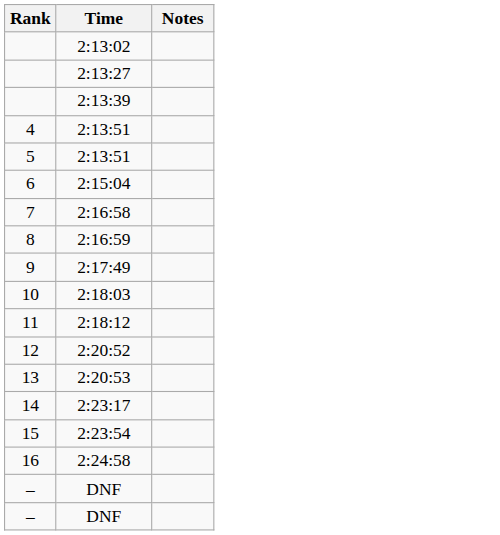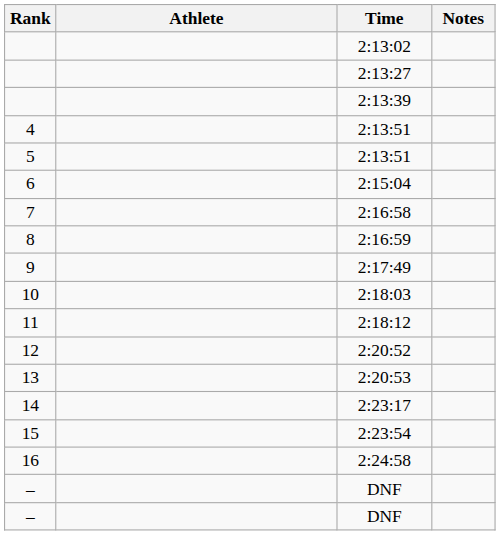 <table class="wikitable" style="text-align:center">
 <tr>
 <th width=40>Rank</th>
+<th width=250>Athlete</th>
 <th width=80>Time</th>
 <th width=50>Notes</th>
 </tr>
 <tr>
 <td></td>
+<td align=left></td>
 <td>2:13:02</td>
 <td></td>
 </tr>
 <tr>
 <td></td>
+<td align=left></td>
 <td>2:13:27</td>
 <td></td>
 </tr>
 <tr>
 <td></td>
+<td align=left></td>
 <td>2:13:39</td>
 <td></td>
 </tr>
 <tr>
 <td>4</td>
+<td align=left></td>
 <td>2:13:51</td>
 <td></td>
 </tr>
 <tr>
 <td>5</td>
+<td align=left></td>
 <td>2:13:51</td>
 <td></td>
 </tr>
 <tr>
 <td>6</td>
+<td align=left></td>
 <td>2:15:04</td>
 <td></td>
 </tr>
 <tr>
 <td>7</td>
+<td align=left></td>
 <td>2:16:58</td>
 <td></td>
 </tr>
 <tr>
 <td>8</td>
+<td align=left></td>
 <td>2:16:59</td>
 <td></td>
 </tr>
 <tr>
 <td>9</td>
+<td align=left></td>
 <td>2:17:49</td>
 <td></td>
 </tr>
 <tr>
 <td>10</td>
+<td align=left></td>
 <td>2:18:03</td>
 <td></td>
 </tr>
 <tr>
 <td>11</td>
+<td align=left></td>
 <td>2:18:12</td>
 <td></td>
 </tr>
 <tr>
 <td>12</td>
+<td align=left></td>
 <td>2:20:52</td>
 <td></td>
 </tr>
 <tr>
 <td>13</td>
+<td align=left></td>
 <td>2:20:53</td>
 <td></td>
 </tr>
 <tr>
 <td>14</td>
+<td align=left></td>
 <td>2:23:17</td>
 <td></td>
 </tr>
 <tr>
 <td>15</td>
+<td align=left></td>
 <td>2:23:54</td>
 <td></td>
 </tr>
 <tr>
 <td>16</td>
+<td align=left></td>
 <td>2:24:58</td>
 <td></td>
 </tr>
 <tr>
 <td>–</td>
+<td align=left></td>
 <td>DNF</td>
 <td></td>
 </tr>
 <tr>
 <td>–</td>
+<td align=left></td>
 <td>DNF</td>
 <td></td>
 </tr>
 </table>
